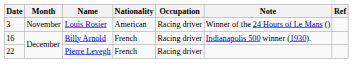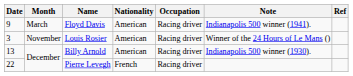 <table class="wikitable" style="font-size:85%;">
 <tr>
 <th>Date</th>
 <th>Month</th>
 <th>Name</th>
 <th>Nationality</th>
 <th>Occupation</th>
 <th>Note</th>
 <th>Ref</th>
 </tr>
 <tr>
+<td>9</td>
+<td>March</td>
+<td><a href='#'>Floyd Davis</a></td>
+<td>American</td>
+<td>Racing driver</td>
+<td><a href='#'>Indianapolis 500</a> winner (<a href='#'>1941</a>).</td>
+<td></td>
+</tr>
+<tr>
 <td>3</td>
 <td>November</td>
 <td><a href='#'>Louis Rosier</a></td>
 <td>American</td>
 <td>Racing driver</td>
 <td>Winner of the <a href='#'>24 Hours of Le Mans</a> ()</td>
 <td></td>
 </tr>
 <tr>
-<td>16</td>
+<td>13</td>
 <td rowspan=2>December</td>
 <td><a href='#'>Billy Arnold</a></td>
-<td>French</td>
+<td>American</td>
 <td>Racing driver</td>
 <td><a href='#'>Indianapolis 500</a> winner (<a href='#'>1930</a>).</td>
 <td></td>
 </tr>
 <tr>
 <td>22</td>
 <td><a href='#'>Pierre Levegh</a></td>
 <td>French</td>
 <td>Racing driver</td>
 <td></td>
 <td></td>
 </tr>
 </table>
